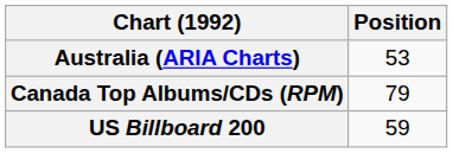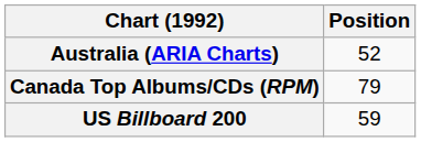 <table class="wikitable plainrowheaders" style="text-align:center">
 <tr>
 <th>Chart (1992)</th>
 <th>Position</th>
 </tr>
 <tr>
 <th scope="row">Australia (<a href='#'>ARIA Charts</a>)</th>
-<td>53</td>
+<td>52</td>
 </tr>
 <tr>
 <th scope="row">Canada Top Albums/CDs (<em>RPM</em>)</th>
 <td>79</td>
 </tr>
 <tr>
 <th scope="row">US <em>Billboard</em> 200</th>
 <td>59</td>
 </tr>
 </table>
